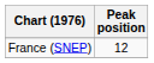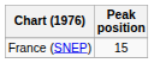 <table class="wikitable sortable plainrowheaders" style="text-align:center">
 <tr>
 <th scope="col">Chart (1976)</th>
 <th scope="col">Peak<br>position</th>
 </tr>
 <tr>
 </tr>
 <tr>
 </tr>
 <tr>
 </tr>
 <tr>
 </tr>
 <tr>
 <td align="left">France (<a href='#'>SNEP</a>)</td>
-<td align="center">12</td>
+<td align="center">15</td>
 </tr>
 <tr>
 </tr>
 <tr>
 </tr>
 </table>
